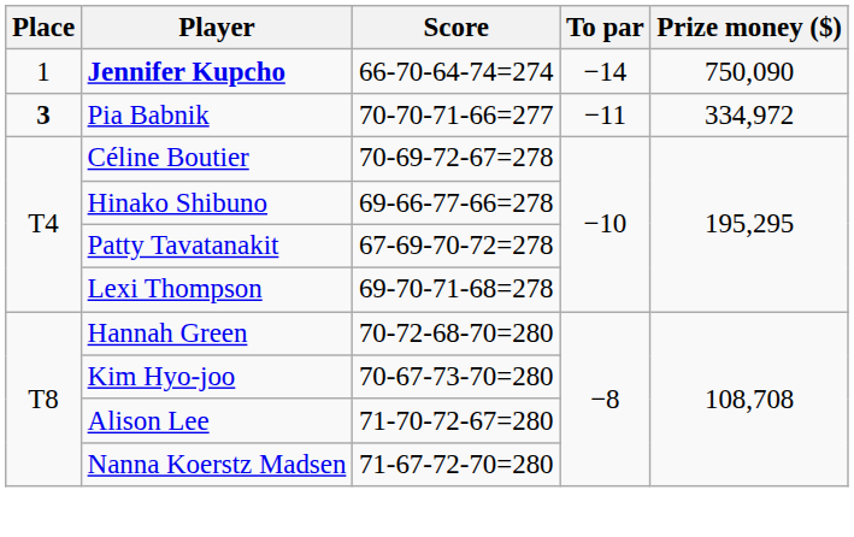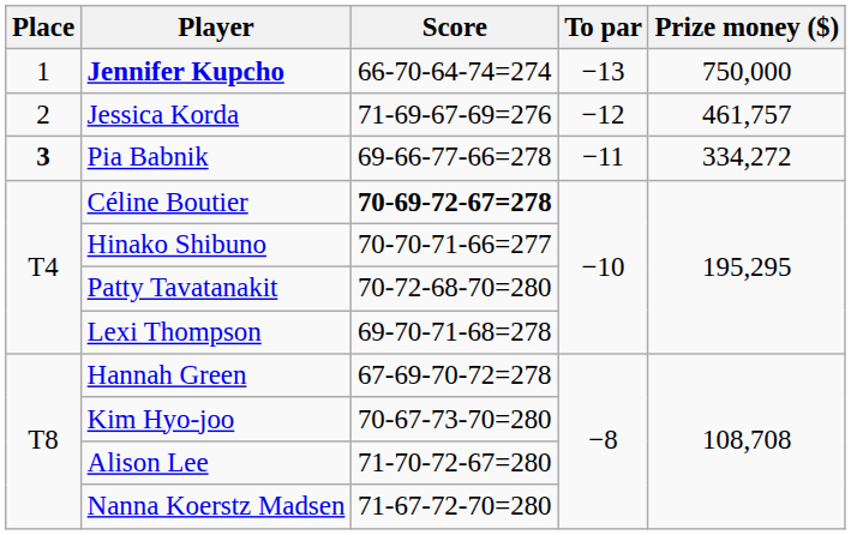 <table class="wikitable">
 <tr>
 <th>Place</th>
 <th>Player</th>
 <th>Score</th>
 <th>To par</th>
 <th>Prize money ($)</th>
 </tr>
 <tr>
 <td align=center>1</td>
 <td> <strong><a href='#'>Jennifer Kupcho</a></strong></td>
 <td>66-70-64-74=274</td>
-<td align=center>−14</td>
-<td align=center>750,090</td>
+<td align=center>−13</td>
+<td align=center>750,000</td>
+</tr>
+<tr>
+<td align=center>2</td>
+<td> <a href='#'>Jessica Korda</a></td>
+<td>71-69-67-69=276</td>
+<td align=center>−12</td>
+<td align=center>461,757</td>
 </tr>
 <tr>
 <td align=center><strong>3</strong></td>
 <td> <a href='#'>Pia Babnik</a></td>
-<td>70-70-71-66=277</td>
+<td>69-66-77-66=278</td>
 <td align=center>−11</td>
-<td align=center>334,972</td>
+<td align=center>334,272</td>
 </tr>
 <tr>
 <td rowspan=4 align=center>T4</td>
 <td> <a href='#'>Céline Boutier</a></td>
-<td>70-69-72-67=278</td>
+<td><strong>70-69-72-67=278</strong></td>
 <td rowspan=4 align=center>−10</td>
 <td rowspan=4 align=center>195,295</td>
 </tr>
 <tr>
 <td> <a href='#'>Hinako Shibuno</a></td>
-<td>69-66-77-66=278</td>
+<td>70-70-71-66=277</td>
 </tr>
 <tr>
 <td> <a href='#'>Patty Tavatanakit</a></td>
-<td>67-69-70-72=278</td>
+<td>70-72-68-70=280</td>
 </tr>
 <tr>
 <td> <a href='#'>Lexi Thompson</a></td>
 <td>69-70-71-68=278</td>
 </tr>
 <tr>
 <td rowspan=4 align=center>T8</td>
 <td> <a href='#'>Hannah Green</a></td>
-<td>70-72-68-70=280</td>
+<td>67-69-70-72=278</td>
 <td rowspan=4 align=center>−8</td>
 <td rowspan=4 align=center>108,708</td>
 </tr>
 <tr>
 <td> <a href='#'>Kim Hyo-joo</a></td>
 <td>70-67-73-70=280</td>
 </tr>
 <tr>
 <td> <a href='#'>Alison Lee</a></td>
 <td>71-70-72-67=280</td>
 </tr>
 <tr>
 <td> <a href='#'>Nanna Koerstz Madsen</a></td>
 <td>71-67-72-70=280</td>
 </tr>
 </table>
